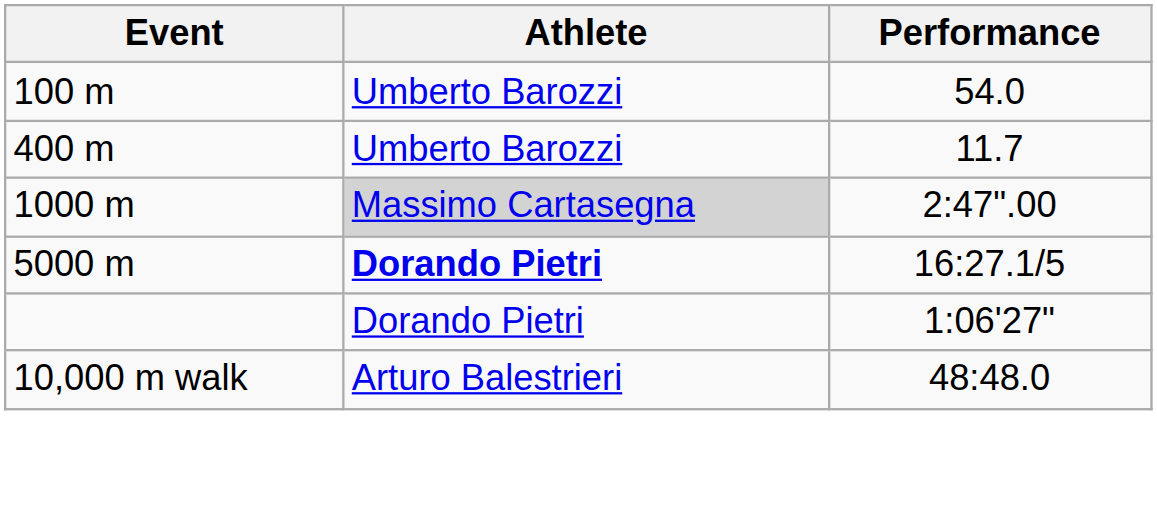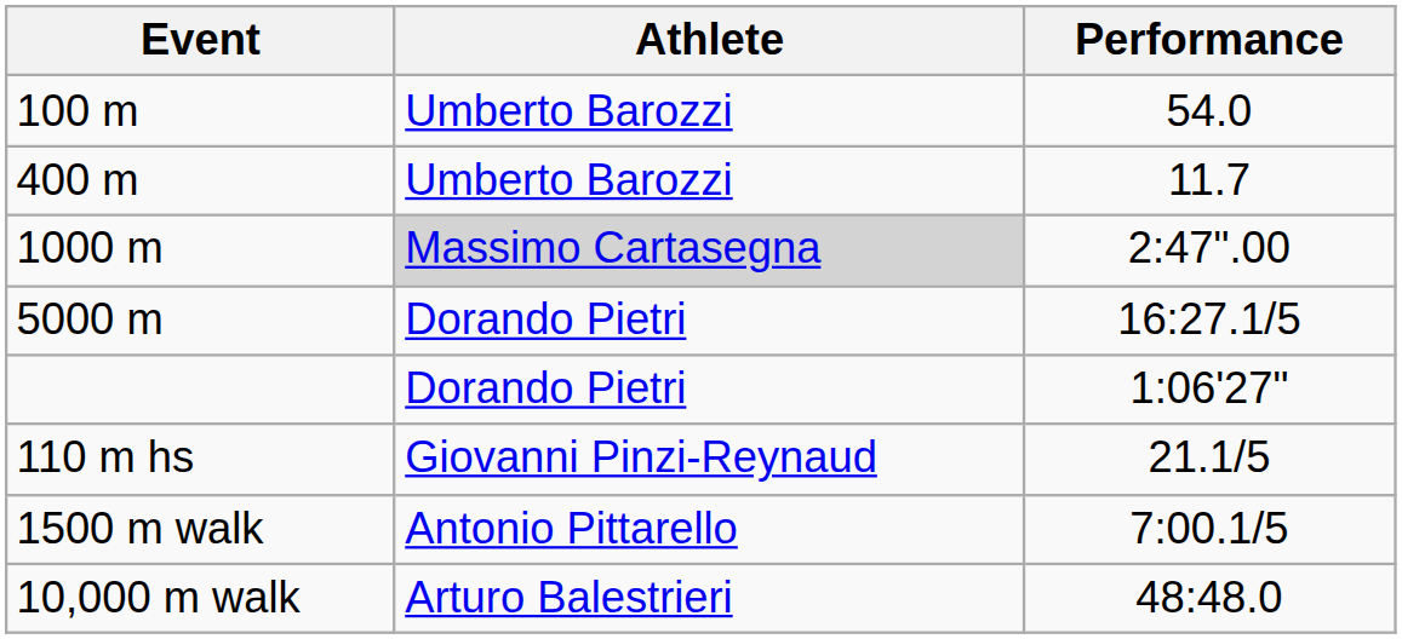 <table class="wikitable" width=40% style="font-size:100%; text-align:center;">
 <tr align=center>
 <th>Event</th>
 <th>Athlete</th>
 <th>Performance</th>
 </tr>
 <tr>
 <td align=left>100 m</td>
 <td align=left><a href='#'>Umberto Barozzi</a></td>
 <td>54.0</td>
 </tr>
 <tr>
 <td align=left>400 m</td>
 <td align=left><a href='#'>Umberto Barozzi</a></td>
 <td>11.7</td>
 </tr>
 <tr>
 <td align=left>1000 m</td>
 <td align=left style="background: lightgrey;"><a href='#'>Massimo Cartasegna</a></td>
 <td>2:47".00</td>
 </tr>
 <tr>
 <td align=left>5000 m</td>
-<td align=left><strong><a href='#'>Dorando Pietri</a></strong></td>
+<td align=left><a href='#'>Dorando Pietri</a></td>
 <td>16:27.1/5</td>
 </tr>
 <tr>
 <td align=left></td>
 <td align=left><a href='#'>Dorando Pietri</a></td>
 <td>1:06'27"</td>
 </tr>
 <tr>
+<td align=left>110 m hs</td>
+<td align=left><a href='#'>Giovanni Pinzi-Reynaud</a></td>
+<td>21.1/5</td>
+</tr>
+<tr>
+<td align=left>1500 m walk</td>
+<td align=left><a href='#'>Antonio Pittarello</a></td>
+<td>7:00.1/5</td>
+</tr>
+<tr>
 <td align=left>10,000 m walk</td>
 <td align=left><a href='#'>Arturo Balestrieri</a></td>
 <td>48:48.0</td>
 </tr>
 </table>
